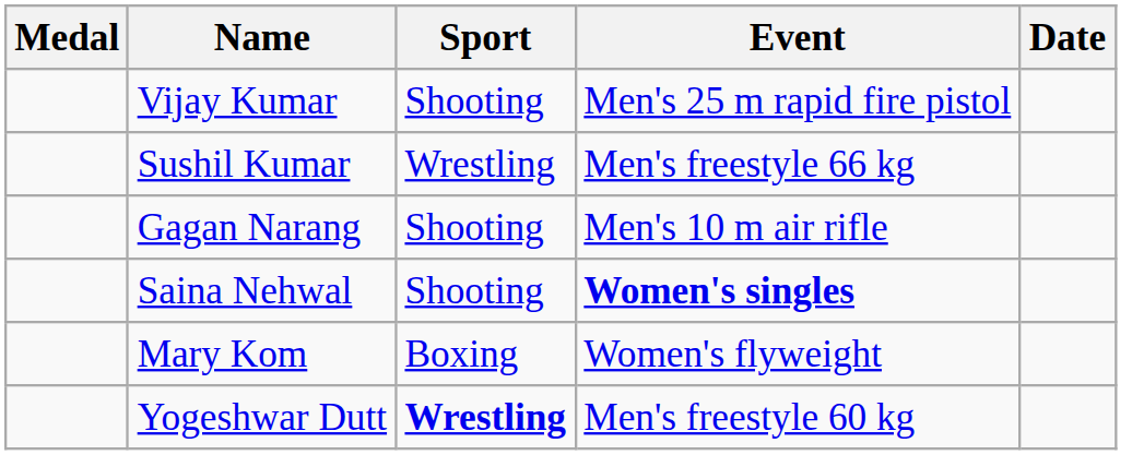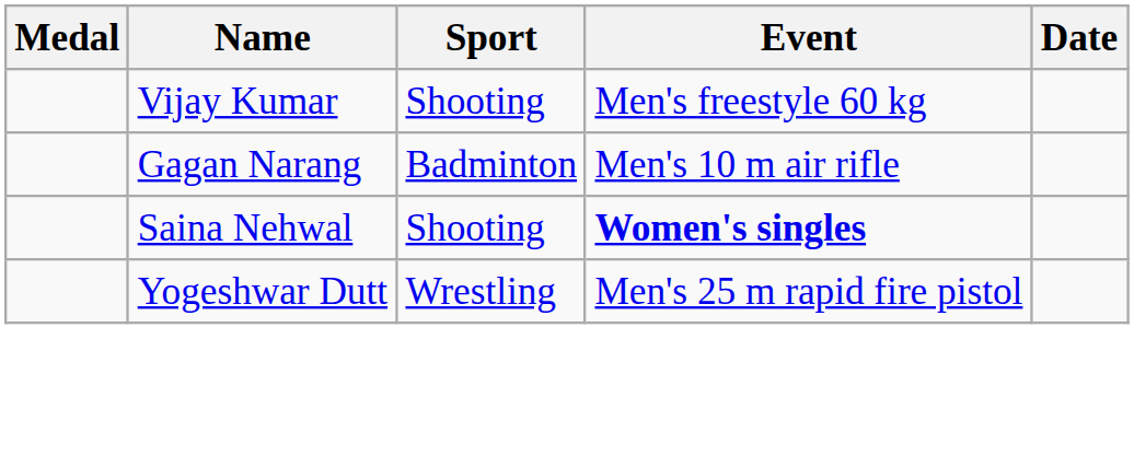 <table class="wikitable sortable" style="font-size:95%">
 <tr>
 <th>Medal</th>
 <th>Name</th>
 <th>Sport</th>
 <th>Event</th>
 <th>Date</th>
 </tr>
 <tr>
 <td></td>
 <td><a href='#'>Vijay Kumar</a></td>
 <td><a href='#'>Shooting</a></td>
-<td><a href='#'>Men's 25 m rapid fire pistol</a></td>
-<td></td>
-</tr>
-<tr>
-<td></td>
-<td><a href='#'>Sushil Kumar</a></td>
-<td><a href='#'>Wrestling</a></td>
-<td><a href='#'>Men's freestyle 66 kg</a></td>
+<td><a href='#'>Men's freestyle 60 kg</a></td>
 <td></td>
 </tr>
 <tr>
 <td></td>
 <td><a href='#'>Gagan Narang</a></td>
-<td><a href='#'>Shooting</a></td>
+<td><a href='#'>Badminton</a></td>
 <td><a href='#'>Men's 10 m air rifle</a></td>
 <td></td>
 </tr>
 <tr>
 <td></td>
 <td><a href='#'>Saina Nehwal</a></td>
 <td><a href='#'>Shooting</a></td>
 <td><strong><a href='#'>Women's singles</a></strong></td>
 <td></td>
 </tr>
 <tr>
 <td></td>
-<td><a href='#'>Mary Kom</a></td>
-<td><a href='#'>Boxing</a></td>
-<td><a href='#'>Women's flyweight</a></td>
-<td></td>
-</tr>
-<tr>
-<td></td>
 <td><a href='#'>Yogeshwar Dutt</a></td>
-<td><strong><a href='#'>Wrestling</a></strong></td>
-<td><a href='#'>Men's freestyle 60 kg</a></td>
+<td><a href='#'>Wrestling</a></td>
+<td><a href='#'>Men's 25 m rapid fire pistol</a></td>
 <td></td>
 </tr>
 </table>
